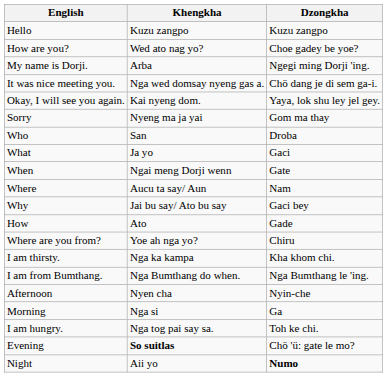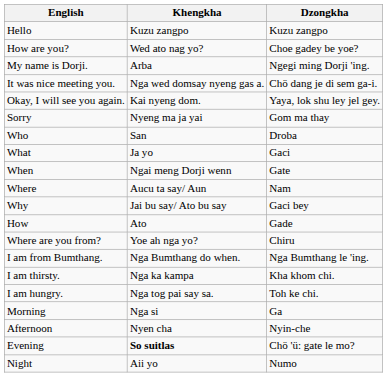 <table class="wikitable">
 <tr>
 <th>English</th>
 <th>Khengkha</th>
 <th>Dzongkha</th>
 </tr>
 <tr>
 <td>Hello</td>
 <td>Kuzu zangpo</td>
 <td>Kuzu zangpo</td>
 </tr>
 <tr>
 <td>How are you?</td>
 <td>Wed ato nag yo?</td>
 <td>Choe gadey be yoe?</td>
 </tr>
 <tr>
 <td>My name is Dorji.</td>
 <td>Arba</td>
 <td>Ngegi ming Dorji 'ing.</td>
 </tr>
 <tr>
 <td>It was nice meeting you.</td>
 <td>Nga wed domsay nyeng gas a.</td>
 <td>Chö dang je di sem ga-i.</td>
 </tr>
 <tr>
 <td>Okay, I will see you again.</td>
 <td>Kai nyeng dom.</td>
 <td>Yaya, lok shu ley jel gey.</td>
 </tr>
 <tr>
 <td>Sorry</td>
 <td>Nyeng ma ja yai</td>
 <td>Gom ma thay</td>
 </tr>
 <tr>
 <td>Who</td>
 <td>San</td>
 <td>Droba</td>
 </tr>
 <tr>
 <td>What</td>
 <td>Ja yo</td>
 <td>Gaci</td>
 </tr>
 <tr>
 <td>When</td>
 <td>Ngai meng Dorji wenn</td>
 <td>Gate</td>
 </tr>
 <tr>
 <td>Where</td>
 <td>Aucu ta say/ Aun</td>
 <td>Nam</td>
 </tr>
 <tr>
 <td>Why</td>
 <td>Jai bu say/ Ato bu say</td>
 <td>Gaci bey</td>
 </tr>
 <tr>
 <td>How</td>
 <td>Ato</td>
 <td>Gade</td>
 </tr>
 <tr>
 <td>Where are you from?</td>
 <td>Yoe ah nga yo?</td>
 <td>Chiru</td>
 </tr>
 <tr>
+<td>I am from Bumthang.</td>
+<td>Nga Bumthang do when.</td>
+<td>Nga Bumthang le 'ing.</td>
+</tr>
+<tr>
 <td>I am thirsty.</td>
 <td>Nga ka kampa</td>
 <td>Kha khom chi.</td>
 </tr>
 <tr>
-<td>I am from Bumthang.</td>
-<td>Nga Bumthang do when.</td>
-<td>Nga Bumthang le 'ing.</td>
-</tr>
-<tr>
-<td>Afternoon</td>
-<td>Nyen cha</td>
-<td>Nyin-che</td>
+<td>I am hungry.</td>
+<td>Nga tog pai say sa.</td>
+<td>Toh ke chi.</td>
 </tr>
 <tr>
 <td>Morning</td>
 <td>Nga si</td>
 <td>Ga</td>
 </tr>
 <tr>
-<td>I am hungry.</td>
-<td>Nga tog pai say sa.</td>
-<td>Toh ke chi.</td>
+<td>Afternoon</td>
+<td>Nyen cha</td>
+<td>Nyin-che</td>
 </tr>
 <tr>
 <td>Evening</td>
 <td><strong>So suitlas</strong></td>
 <td>Chö 'ü: gate le mo?</td>
 </tr>
 <tr>
 <td>Night</td>
 <td>Aii yo</td>
-<td><strong>Numo</strong></td>
+<td>Numo</td>
 </tr>
 </table>
